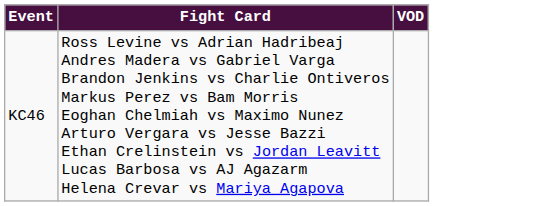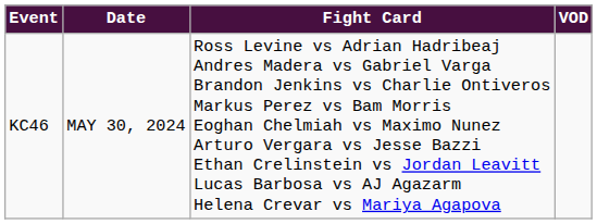 <table class="sortable wikitable succession-box" style="font-size:90%;">
 <tr>
 <th scope="col" style="background:#470f40; color:white;">Event</th>
+<th scope="col" style="background:#470f40; color:white;">Date</th>
 <th scope="col" style="background:#470f40; color:white;">Fight Card</th>
 <th scope="col" style="background:#470f40; color:white;">VOD</th>
 </tr>
 <tr>
 <td>KC46</td>
+<td>MAY 30, 2024</td>
 <td>Ross Levine vs Adrian Hadribeaj<br>Andres Madera vs Gabriel Varga<br>Brandon Jenkins vs Charlie Ontiveros<br>Markus Perez vs Bam Morris<br>Eoghan Chelmiah vs Maximo Nunez<br>Arturo Vergara vs Jesse Bazzi<br>Ethan Crelinstein vs <a href='#'>Jordan Leavitt</a><br>Lucas Barbosa vs AJ Agazarm<br>Helena Crevar vs <a href='#'>Mariya Agapova</a></td>
 <td></td>
 </tr>
 </table>
